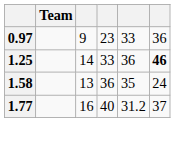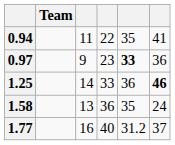 <table class="wikitable sortable">
 <tr>
 <th></th>
 <th class="unsortable">Team</th>
 <th></th>
 <th></th>
 <th></th>
 <th></th>
 </tr>
 <tr>
+<th>0.94</th>
+<td></td>
+<td>11</td>
+<td>22</td>
+<td>35</td>
+<td>41</td>
+</tr>
+<tr>
 <th>0.97</th>
 <td></td>
 <td>9</td>
 <td>23</td>
-<td>33</td>
+<td><strong>33</strong></td>
 <td>36</td>
 </tr>
 <tr>
 <th>1.25</th>
 <td></td>
 <td>14</td>
 <td>33</td>
 <td>36</td>
 <td><strong>46</strong></td>
 </tr>
 <tr>
 <th>1.58</th>
 <td></td>
 <td>13</td>
 <td>36</td>
 <td>35</td>
 <td>24</td>
 </tr>
 <tr>
 <th>1.77</th>
 <td></td>
 <td>16</td>
 <td>40</td>
 <td>31.2</td>
 <td>37</td>
 </tr>
 </table>
